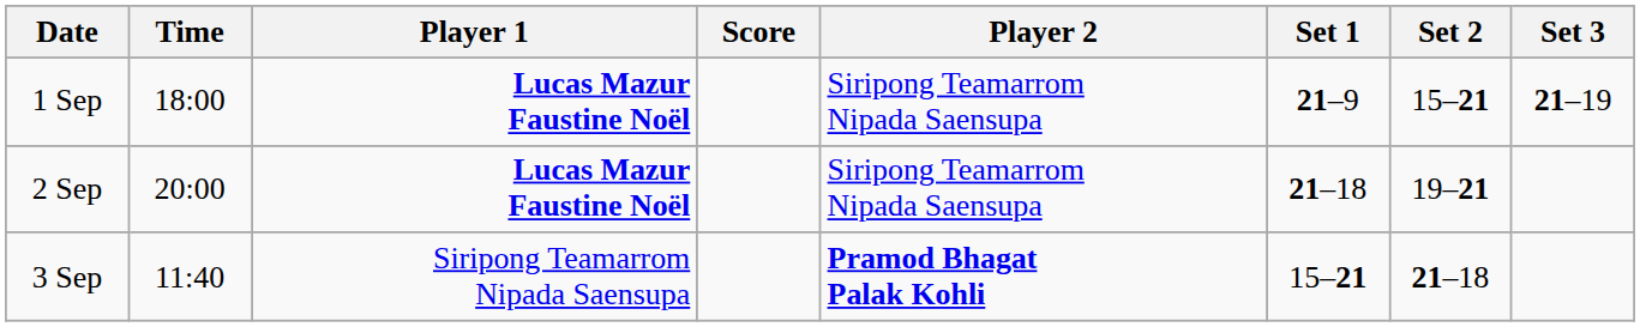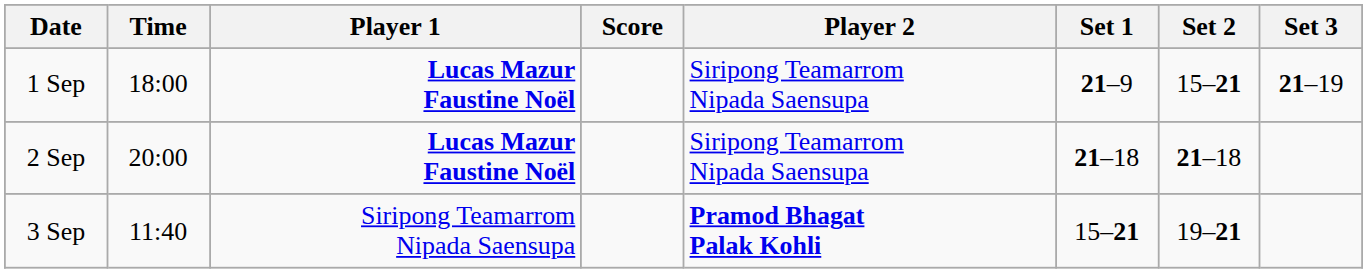 <table class="wikitable" style="font-size:90%; text-align:center">
 <tr>
 <th width="50">Date</th>
 <th width="50">Time</th>
 <th width="200">Player 1</th>
 <th width="50">Score</th>
 <th width="200">Player 2</th>
 <th width="50">Set 1</th>
 <th width="50">Set 2</th>
 <th width="50">Set 3</th>
 </tr>
 <tr>
 <td>1 Sep</td>
 <td>18:00</td>
 <td align="right"><strong><a href='#'>Lucas Mazur</a> <br><a href='#'>Faustine Noël</a> </strong></td>
 <td> </td>
 <td align="left"> <a href='#'>Siripong Teamarrom</a><br> <a href='#'>Nipada Saensupa</a></td>
 <td><strong>21</strong>–9</td>
 <td>15–<strong>21</strong></td>
 <td><strong>21</strong>–19</td>
 </tr>
 <tr>
 <td>2 Sep</td>
 <td>20:00</td>
 <td align="right"><strong><a href='#'>Lucas Mazur</a> <br><a href='#'>Faustine Noël</a> </strong></td>
 <td> </td>
 <td align="left"> <a href='#'>Siripong Teamarrom</a><br> <a href='#'>Nipada Saensupa</a></td>
 <td><strong>21</strong>–18</td>
-<td>19–<strong>21</strong></td>
+<td><strong>21</strong>–18</td>
 <td></td>
 </tr>
 <tr>
 <td>3 Sep</td>
 <td>11:40</td>
 <td align="right"><a href='#'>Siripong Teamarrom</a> <br><a href='#'>Nipada Saensupa</a> </td>
 <td> </td>
 <td align="left"><strong> <a href='#'>Pramod Bhagat</a><br> <a href='#'>Palak Kohli</a></strong></td>
 <td>15–<strong>21</strong></td>
-<td><strong>21</strong>–18</td>
+<td>19–<strong>21</strong></td>
 <td></td>
 </tr>
 </table>
